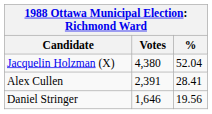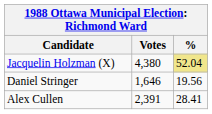 <table class="wikitable">
 <tr>
 <th colspan="3"><a href='#'>1988 Ottawa Municipal Election</a>: <a href='#'>Richmond Ward</a></th>
 </tr>
 <tr>
 <th style="width: 170px">Candidate</th>
 <th style="width: 50px">Votes</th>
 <th style="width: 40px">%</th>
 </tr>
 <tr>
 <td><a href='#'>Jacquelin Holzman</a> (X)</td>
 <td>4,380</td>
-<td>52.04</td>
+<td style="background: khaki;">52.04</td>
+</tr>
+<tr>
+<td>Daniel Stringer</td>
+<td>1,646</td>
+<td>19.56</td>
 </tr>
 <tr>
 <td>Alex Cullen</td>
 <td>2,391</td>
 <td>28.41</td>
 </tr>
-<tr>
-<td>Daniel Stringer</td>
-<td>1,646</td>
-<td>19.56</td>
-</tr>
 </table>
